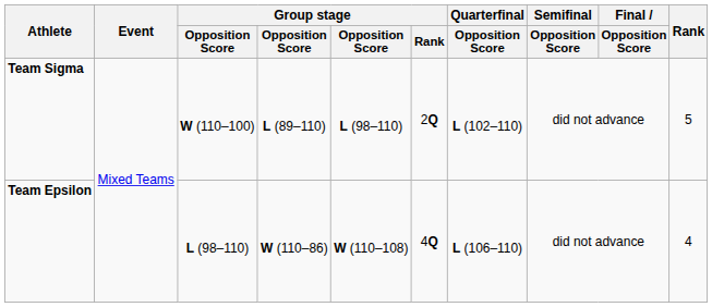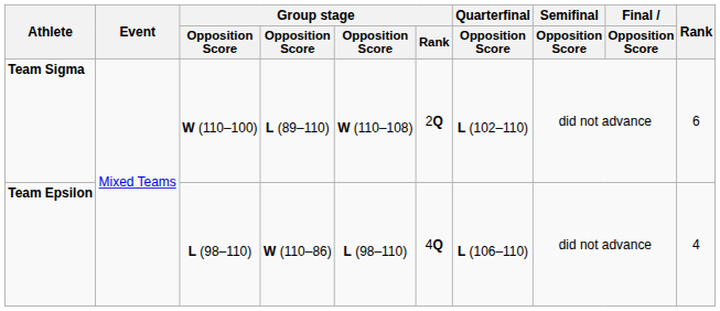 <table class="wikitable" style="font-size:90%">
 <tr>
 <th rowspan=2>Athlete</th>
 <th rowspan=2>Event</th>
 <th colspan=4>Group stage</th>
 <th>Quarterfinal</th>
 <th>Semifinal</th>
 <th>Final / </th>
 <th rowspan=2>Rank</th>
 </tr>
 <tr style="font-size:95%">
 <th>Opposition<br>Score</th>
 <th>Opposition<br>Score</th>
 <th>Opposition<br>Score</th>
 <th>Rank</th>
 <th>Opposition<br>Score</th>
 <th>Opposition<br>Score</th>
 <th>Opposition<br>Score</th>
 </tr>
 <tr align=center>
 <td align=left><strong>Team Sigma</strong> <br><br><br><br><br><br><br><br></td>
 <td rowspan=2 align=left><a href='#'>Mixed Teams</a></td>
 <td><br><strong>W</strong> (110–100)</td>
 <td><br><strong>L</strong> (89–110)</td>
-<td><br><strong>L</strong> (98–110)</td>
+<td><br><strong>W</strong> (110–108)</td>
 <td>2<strong>Q</strong></td>
 <td><br><strong>L</strong> (102–110)</td>
 <td colspan=2>did not advance</td>
-<td>5</td>
+<td>6</td>
 </tr>
 <tr align=center>
 <td align=left><strong>Team Epsilon</strong> <br><br><br><br><br><br><br><br></td>
 <td><br><strong>L</strong> (98–110)</td>
 <td><br><strong>W</strong> (110–86)</td>
-<td><br><strong>W</strong> (110–108)</td>
+<td><br><strong>L</strong> (98–110)</td>
 <td>4<strong>Q</strong></td>
 <td><br><strong>L</strong> (106–110)</td>
 <td colspan=2>did not advance</td>
 <td>4</td>
 </tr>
 </table>
